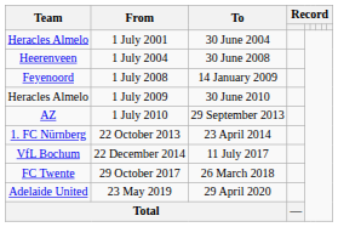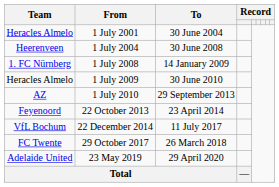 <table class="wikitable" style="text-align: center">
 <tr>
 <th rowspan="2">Team</th>
 <th rowspan="2">From</th>
 <th rowspan="2">To</th>
 <th colspan="6">Record</th>
 </tr>
 <tr>
 <th></th>
 <th></th>
 <th></th>
 <th></th>
 <th></th>
 <th></th>
 </tr>
 <tr>
 <td><a href='#'>Heracles Almelo</a></td>
 <td>1 July 2001</td>
 <td>30 June 2004<br></td>
 <td><br></td>
 </tr>
 <tr>
 <td><a href='#'>Heerenveen</a></td>
 <td>1 July 2004</td>
 <td>30 June 2008<br></td>
 <td><br></td>
 </tr>
 <tr>
-<td><a href='#'>Feyenoord</a></td>
+<td><a href='#'>1. FC Nürnberg</a></td>
 <td>1 July 2008</td>
 <td>14 January 2009<br></td>
 <td></td>
 </tr>
 <tr>
 <td>Heracles Almelo</td>
 <td>1 July 2009</td>
 <td>30 June 2010<br></td>
 <td></td>
 </tr>
 <tr>
 <td><a href='#'>AZ</a></td>
 <td>1 July 2010</td>
 <td>29 September 2013<br></td>
 <td><br></td>
 </tr>
 <tr>
-<td><a href='#'>1. FC Nürnberg</a></td>
+<td><a href='#'>Feyenoord</a></td>
 <td>22 October 2013</td>
 <td>23 April 2014<br></td>
 <td></td>
 </tr>
 <tr>
 <td><a href='#'>VfL Bochum</a></td>
 <td>22 December 2014</td>
 <td>11 July 2017<br></td>
 <td></td>
 </tr>
 <tr>
 <td><a href='#'>FC Twente</a></td>
 <td>29 October 2017</td>
 <td>26 March 2018<br></td>
 <td></td>
 </tr>
 <tr>
 <td><a href='#'>Adelaide United</a></td>
 <td>23 May 2019</td>
 <td>29 April 2020<br></td>
 <td></td>
 </tr>
 <tr>
 <th colspan="3">Total<br></th>
 <th>—</th>
 </tr>
 </table>
